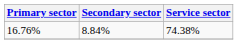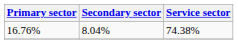 <table class="wikitable" border="1">
 <tr>
 <th><a href='#'>Primary sector</a></th>
 <th><a href='#'>Secondary sector</a></th>
 <th><a href='#'>Service sector</a></th>
 </tr>
 <tr>
 <td>16.76%</td>
-<td>8.84%</td>
+<td>8.04%</td>
 <td>74.38%</td>
 </tr>
 <tr>
 </tr>
 </table>
